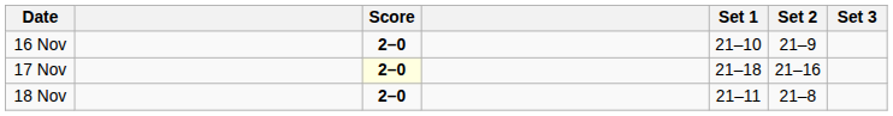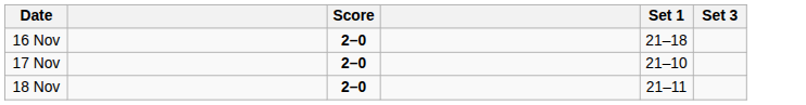 <table class="wikitable" style="text-align: center;">
 <tr>
 <th width="60">Date</th>
 <th align="right" width="270"></th>
 <th width="50">Score</th>
 <th align="left" width="270"></th>
 <th width="50">Set 1</th>
-<th width="50">Set 2</th>
 <th width="50">Set 3</th>
 </tr>
 <tr>
 <td>16 Nov</td>
 <td align=left><strong></strong></td>
 <td align=center><strong>2–0</strong></td>
 <td align=left></td>
-<td>21–10</td>
-<td>21–9</td>
+<td>21–18</td>
 <td></td>
 </tr>
 <tr>
 <td>17 Nov</td>
 <td align=left><strong></strong></td>
-<td align=center style="background: lightyellow;"><strong>2–0</strong></td>
+<td align=center><strong>2–0</strong></td>
 <td align=left></td>
-<td>21–18</td>
-<td>21–16</td>
+<td>21–10</td>
 <td></td>
 </tr>
 <tr>
 <td>18 Nov</td>
 <td align=left><strong></strong></td>
 <td align=center><strong>2–0</strong></td>
 <td align=left></td>
 <td>21–11</td>
-<td>21–8</td>
 <td></td>
 </tr>
 </table>
